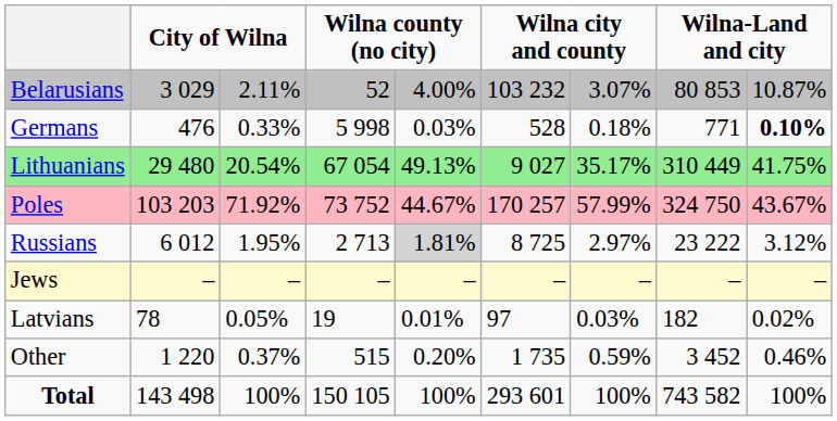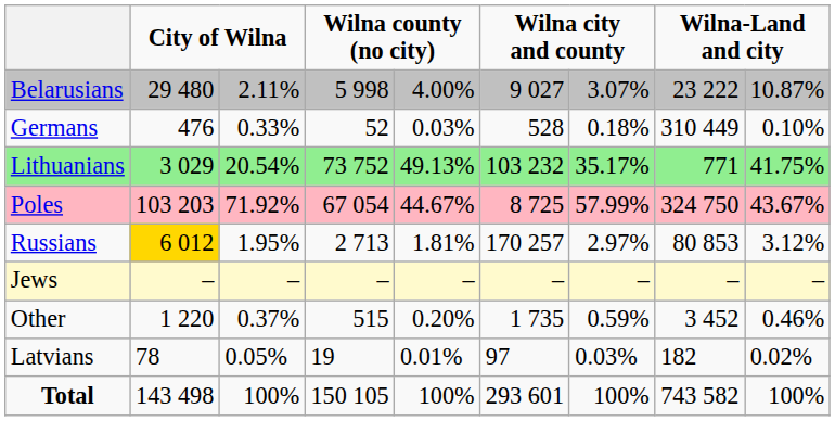 <table class="wikitable sortable">
 <tr style="text-align:center">
 <th></th>
 <td colspan="2"><strong>City of Wilna</strong></td>
 <td colspan="2"><strong>Wilna county</strong><br><strong>(no city)</strong></td>
 <td colspan="2"><strong>Wilna city</strong><br><strong>and county</strong></td>
 <td colspan="2"><strong>Wilna-Land</strong><br><strong>and city</strong></td>
 </tr>
 <tr style="text-align:right; background:#C0C0C0">
 <td style="text-align:left;"><a href='#'>Belarusians</a></td>
-<td>3 029</td>
+<td>29 480</td>
 <td>2.11%</td>
-<td>52</td>
+<td>5 998</td>
 <td>4.00%</td>
-<td>103 232</td>
+<td>9 027</td>
 <td>3.07%</td>
-<td>80 853</td>
+<td>23 222</td>
 <td>10.87%</td>
 </tr>
 <tr style="text-align:right">
 <td style="text-align:left; "><a href='#'>Germans</a></td>
 <td>476</td>
 <td>0.33%</td>
-<td>5 998</td>
+<td>52</td>
 <td>0.03%</td>
 <td>528</td>
 <td>0.18%</td>
-<td>771</td>
-<td><strong>0.10%</strong></td>
+<td>310 449</td>
+<td>0.10%</td>
 </tr>
 <tr style="text-align:right; background:#90EE90">
 <td style="text-align:left;"><a href='#'>Lithuanians</a></td>
-<td>29 480</td>
+<td>3 029</td>
 <td>20.54%</td>
-<td>67 054</td>
+<td>73 752</td>
 <td>49.13%</td>
-<td>9 027</td>
+<td>103 232</td>
 <td>35.17%</td>
-<td>310 449</td>
+<td>771</td>
 <td>41.75%</td>
 </tr>
 <tr style="text-align:right; background:#FFB6C1">
 <td style="text-align:left; "><a href='#'>Poles</a></td>
 <td>103 203</td>
 <td>71.92%</td>
-<td>73 752</td>
+<td>67 054</td>
 <td>44.67%</td>
-<td>170 257</td>
+<td>8 725</td>
 <td>57.99%</td>
 <td>324 750</td>
 <td>43.67%</td>
 </tr>
 <tr style="text-align:right">
 <td style="text-align:left; "><a href='#'>Russians</a></td>
-<td>6 012</td>
+<td style="background: gold;">6 012</td>
 <td>1.95%</td>
 <td>2 713</td>
-<td style="background: lightgrey;">1.81%</td>
-<td>8 725</td>
+<td>1.81%</td>
+<td>170 257</td>
 <td>2.97%</td>
-<td>23 222</td>
+<td>80 853</td>
 <td>3.12%</td>
 </tr>
 <tr style="text-align:right; background:#FFFACD">
 <td style="text-align:left; ">Jews</td>
 <td>–</td>
 <td>–</td>
 <td>–</td>
 <td>–</td>
 <td>–</td>
 <td>–</td>
 <td>–</td>
 <td>–</td>
 </tr>
+<tr style="text-align:right">
+<td style="text-align:left; ">Other</td>
+<td>1 220</td>
+<td>0.37%</td>
+<td>515</td>
+<td>0.20%</td>
+<td>1 735</td>
+<td>0.59%</td>
+<td>3 452</td>
+<td>0.46%</td>
+</tr>
 <tr>
 <td>Latvians</td>
 <td>78</td>
 <td>0.05%</td>
 <td>19</td>
 <td>0.01%</td>
 <td>97</td>
 <td>0.03%</td>
 <td>182</td>
 <td>0.02%</td>
-</tr>
-<tr style="text-align:right">
-<td style="text-align:left; ">Other</td>
-<td>1 220</td>
-<td>0.37%</td>
-<td>515</td>
-<td>0.20%</td>
-<td>1 735</td>
-<td>0.59%</td>
-<td>3 452</td>
-<td>0.46%</td>
 </tr>
 <tr style="text-align:right">
 <td style="text-align:center;"><strong>Total</strong></td>
 <td>143 498</td>
 <td>100%</td>
 <td>150 105</td>
 <td>100%</td>
 <td>293 601</td>
 <td>100%</td>
 <td>743 582</td>
 <td>100%</td>
 </tr>
 </table>
